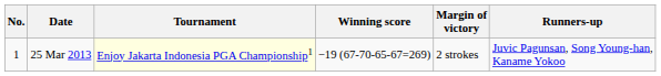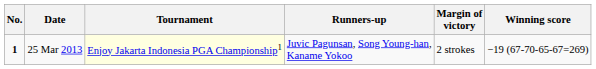 <table class="wikitable" style="font-size:95%;">
 <tr>
 <th>No.</th>
 <th>Date</th>
 <th>Tournament</th>
+<th>Runners-up</th>
+<th>Margin of<br>victory</th>
 <th>Winning score</th>
-<th>Margin of<br>victory</th>
-<th>Runners-up</th>
 </tr>
 <tr>
-<td align=center>1</td>
+<td align=center><strong>1</strong></td>
 <td align=right>25 Mar <a href='#'>2013</a></td>
 <td style="background: lightyellow;"><a href='#'>Enjoy Jakarta Indonesia PGA Championship</a><sup>1</sup></td>
+<td> <a href='#'>Juvic Pagunsan</a>,  <a href='#'>Song Young-han</a>,<br> <a href='#'>Kaname Yokoo</a></td>
+<td>2 strokes</td>
 <td>−19 (67-70-65-67=269)</td>
-<td>2 strokes</td>
-<td> <a href='#'>Juvic Pagunsan</a>,  <a href='#'>Song Young-han</a>,<br> <a href='#'>Kaname Yokoo</a></td>
 </tr>
 </table>
